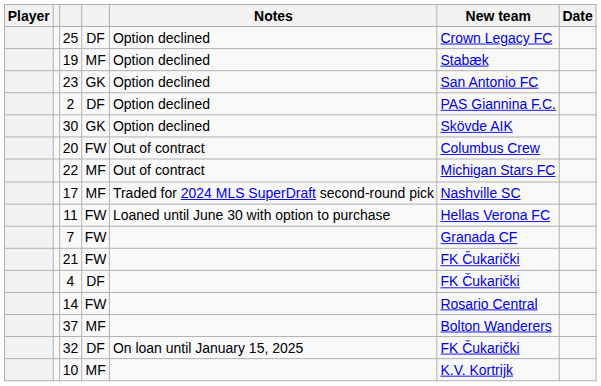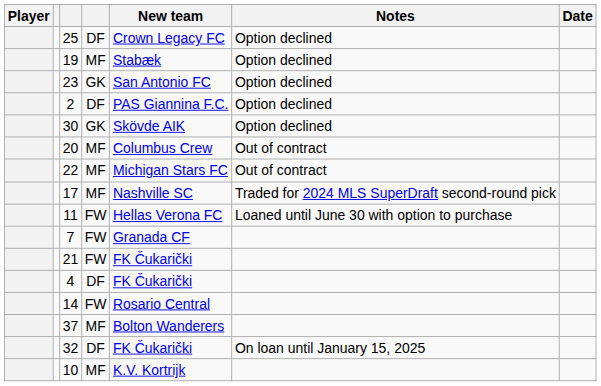 <table class="wikitable plainrowheaders sortable" style="font-size:95%; text-align:left">
 <tr>
 <th scope=col>Player</th>
 <th scope=col></th>
 <th scope=col></th>
 <th scope=col></th>
+<th scope=col>New team</th>
 <th scope=col>Notes</th>
-<th scope=col>New team</th>
 <th scope=col>Date</th>
 </tr>
 <tr>
 <th scope=row></th>
 <td></td>
 <td align=center>25</td>
 <td align=center>DF</td>
+<td><a href='#'>Crown Legacy FC</a></td>
 <td>Option declined</td>
-<td><a href='#'>Crown Legacy FC</a></td>
 <td></td>
 </tr>
 <tr>
 <th scope=row></th>
 <td></td>
 <td align=center>19</td>
 <td align=center>MF</td>
+<td><a href='#'>Stabæk</a></td>
 <td>Option declined</td>
-<td><a href='#'>Stabæk</a></td>
 <td></td>
 </tr>
 <tr>
 <th scope=row></th>
 <td></td>
 <td align=center>23</td>
 <td align=center>GK</td>
+<td><a href='#'>San Antonio FC</a></td>
 <td>Option declined</td>
-<td><a href='#'>San Antonio FC</a></td>
 <td></td>
 </tr>
 <tr>
 <th scope=row></th>
 <td></td>
 <td align=center>2</td>
 <td align=center>DF</td>
+<td><a href='#'>PAS Giannina F.C.</a></td>
 <td>Option declined</td>
-<td><a href='#'>PAS Giannina F.C.</a></td>
 <td></td>
 </tr>
 <tr>
 <th scope=row></th>
 <td></td>
 <td align=center>30</td>
 <td align=center>GK</td>
+<td><a href='#'>Skövde AIK</a></td>
 <td>Option declined</td>
-<td><a href='#'>Skövde AIK</a></td>
 <td></td>
 </tr>
 <tr>
 <th scope=row></th>
 <td></td>
 <td align=center>20</td>
-<td align=center>FW</td>
+<td align=center>MF</td>
+<td><a href='#'>Columbus Crew</a></td>
 <td>Out of contract</td>
-<td><a href='#'>Columbus Crew</a></td>
 <td></td>
 </tr>
 <tr>
 <th scope=row></th>
 <td></td>
 <td align=center>22</td>
 <td align=center>MF</td>
+<td><a href='#'>Michigan Stars FC</a></td>
 <td>Out of contract</td>
-<td><a href='#'>Michigan Stars FC</a></td>
 <td></td>
 </tr>
 <tr>
 <th scope=row></th>
 <td></td>
 <td align=center>17</td>
 <td align=center>MF</td>
+<td><a href='#'>Nashville SC</a></td>
 <td>Traded for <a href='#'>2024 MLS SuperDraft</a> second-round pick</td>
-<td><a href='#'>Nashville SC</a></td>
 <td></td>
 </tr>
 <tr>
 <th scope=row></th>
 <td></td>
 <td align=center>11</td>
 <td align=center>FW</td>
+<td><a href='#'>Hellas Verona FC</a></td>
 <td>Loaned until June 30 with option to purchase</td>
-<td><a href='#'>Hellas Verona FC</a></td>
 <td></td>
 </tr>
 <tr>
 <th scope=row></th>
 <td></td>
 <td align=center>7</td>
 <td align=center>FW</td>
+<td><a href='#'>Granada CF</a></td>
 <td></td>
-<td><a href='#'>Granada CF</a></td>
 <td></td>
 </tr>
 <tr>
 <th scope=row></th>
 <td></td>
 <td align=center>21</td>
 <td align=center>FW</td>
+<td><a href='#'>FK Čukarički</a></td>
 <td></td>
-<td><a href='#'>FK Čukarički</a></td>
 <td></td>
 </tr>
 <tr>
 <th scope=row></th>
 <td></td>
 <td align=center>4</td>
 <td align=center>DF</td>
+<td><a href='#'>FK Čukarički</a></td>
 <td></td>
-<td><a href='#'>FK Čukarički</a></td>
 <td></td>
 </tr>
 <tr>
 <th scope=row></th>
 <td></td>
 <td align=center>14</td>
 <td align=center>FW</td>
+<td><a href='#'>Rosario Central</a></td>
 <td></td>
-<td><a href='#'>Rosario Central</a></td>
 <td></td>
 </tr>
 <tr>
 <th scope=row></th>
 <td></td>
 <td align=center>37</td>
 <td align=center>MF</td>
+<td><a href='#'>Bolton Wanderers</a></td>
 <td></td>
-<td><a href='#'>Bolton Wanderers</a></td>
 <td></td>
 </tr>
 <tr>
 <th scope=row></th>
 <td></td>
 <td align=center>32</td>
 <td align=center>DF</td>
+<td><a href='#'>FK Čukarički</a></td>
 <td>On loan until January 15, 2025</td>
-<td><a href='#'>FK Čukarički</a></td>
 <td></td>
 </tr>
 <tr>
 <th scope=row></th>
 <td></td>
 <td align=center>10</td>
 <td align=center>MF</td>
+<td><a href='#'>K.V. Kortrijk</a></td>
 <td></td>
-<td><a href='#'>K.V. Kortrijk</a></td>
 <td></td>
 </tr>
 </table>
